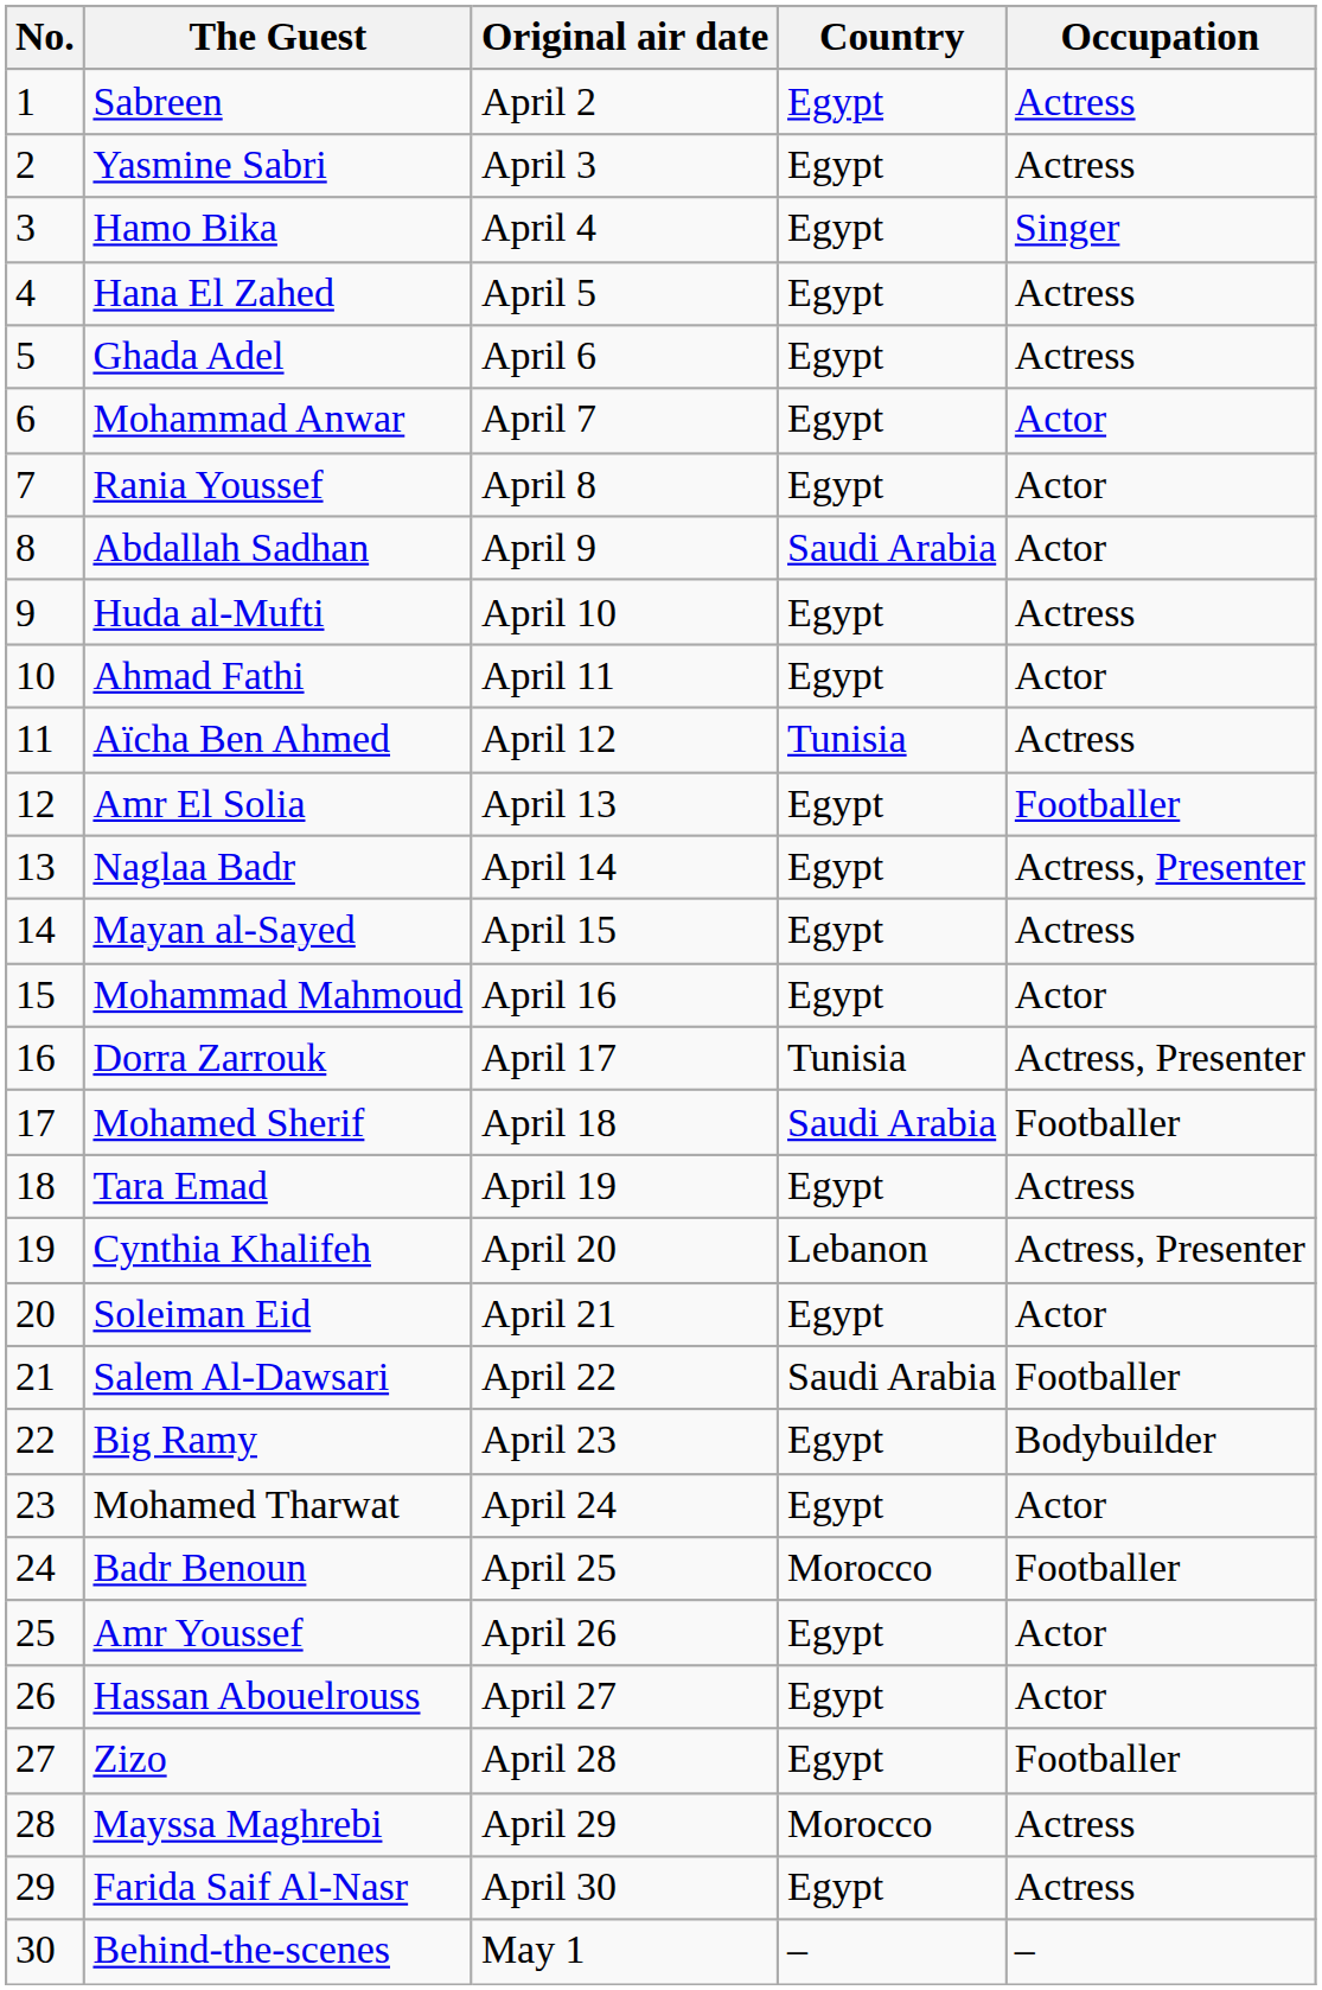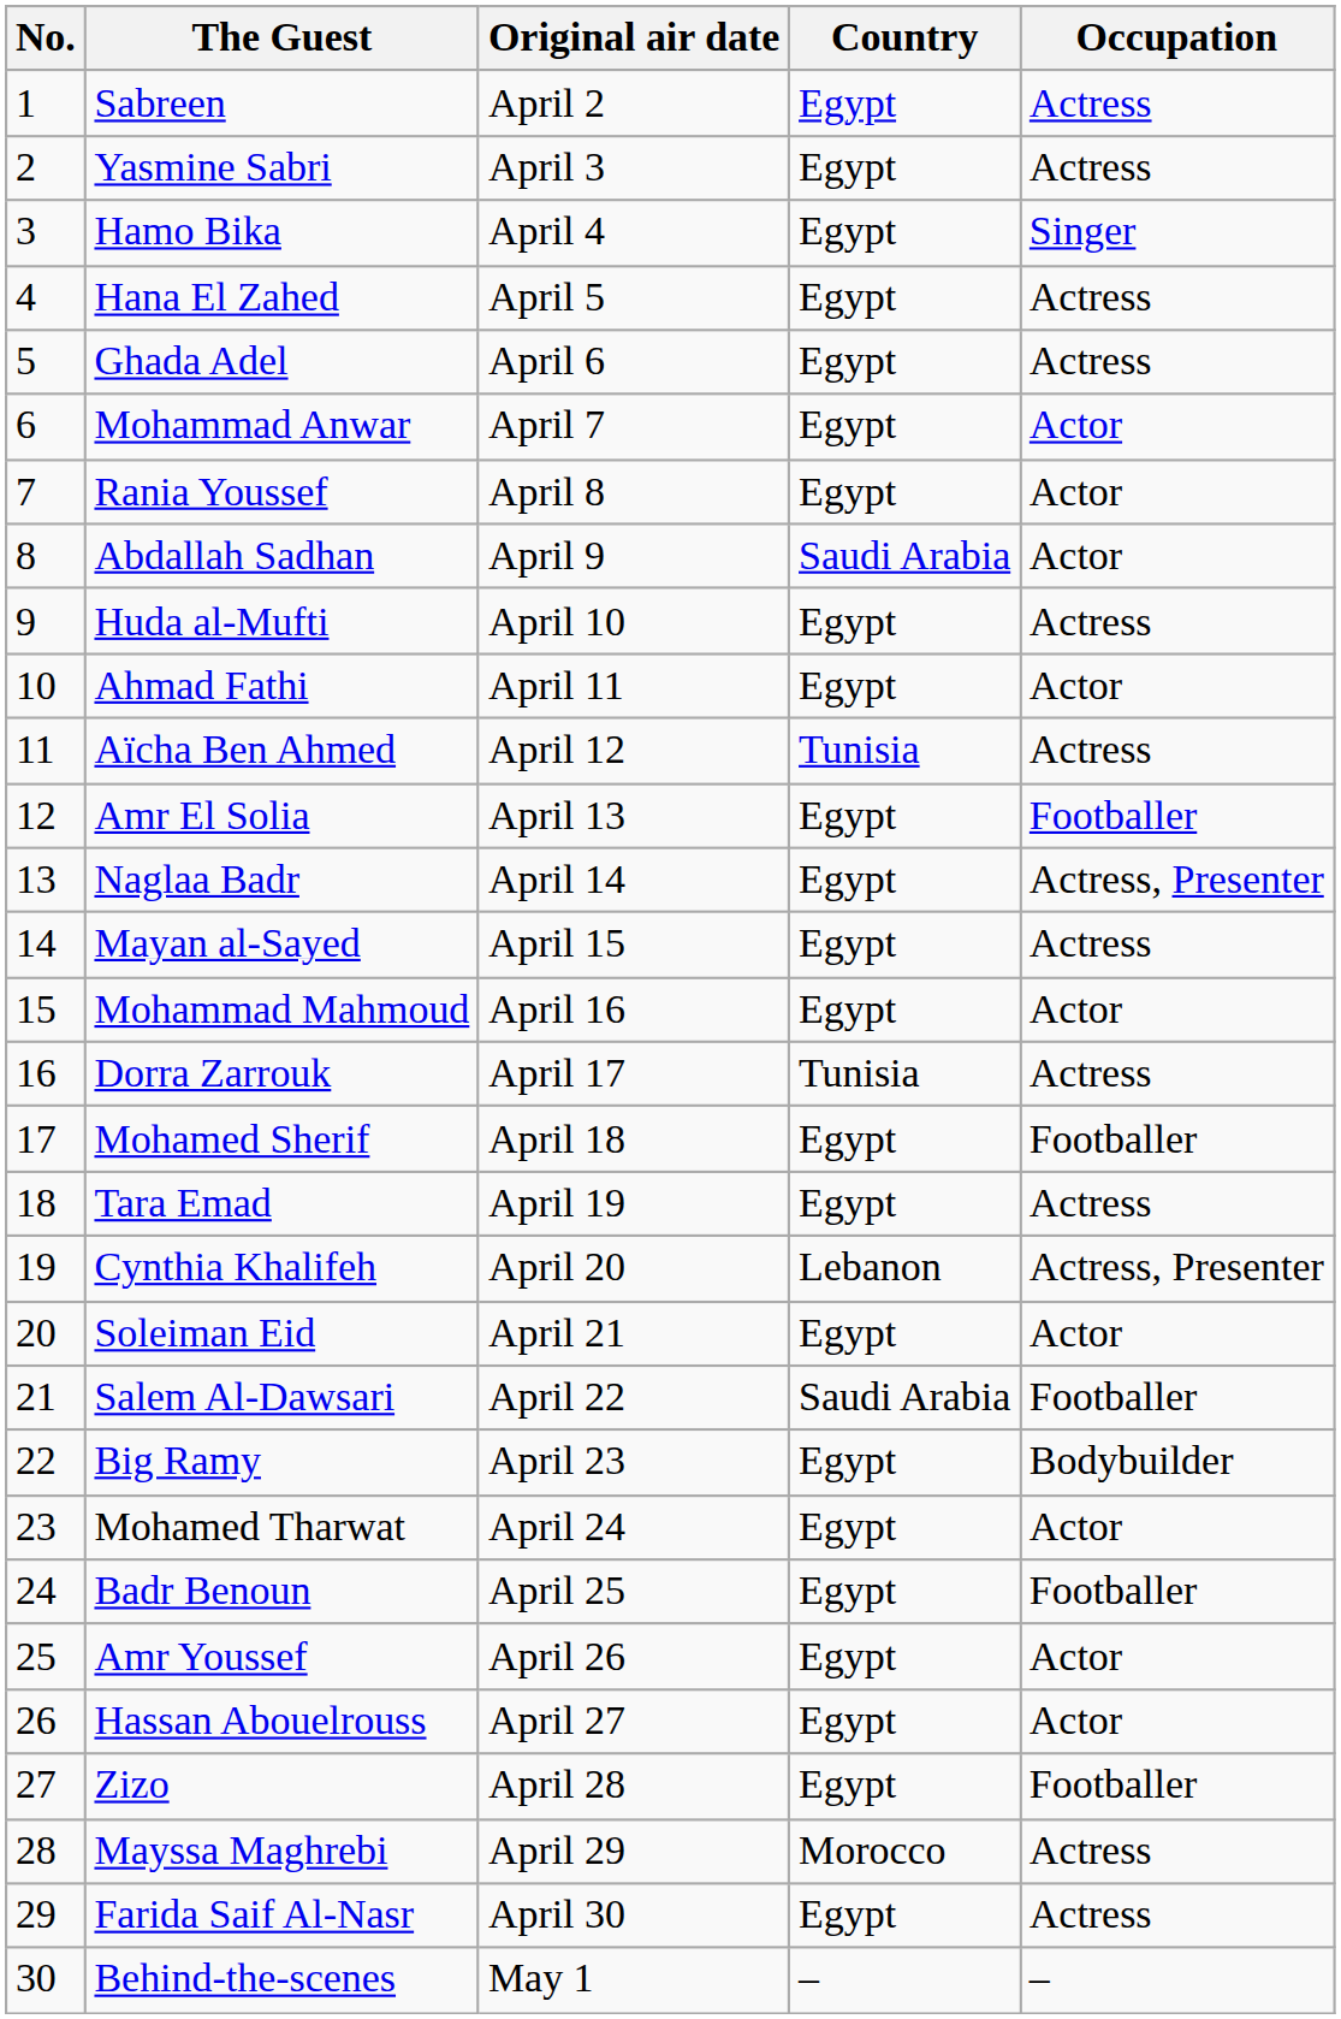 <table class="wikitable sortable">
 <tr>
 <th>No.</th>
 <th>The Guest</th>
 <th>Original air date</th>
 <th>Country</th>
 <th>Occupation</th>
 </tr>
 <tr>
 <td>1</td>
 <td><a href='#'>Sabreen</a></td>
 <td>April 2</td>
 <td> <a href='#'>Egypt</a></td>
 <td><a href='#'>Actress</a></td>
 </tr>
 <tr>
 <td>2</td>
 <td><a href='#'>Yasmine Sabri</a></td>
 <td>April 3</td>
 <td> Egypt</td>
 <td>Actress</td>
 </tr>
 <tr>
 <td>3</td>
 <td><a href='#'>Hamo Bika</a></td>
 <td>April 4</td>
 <td> Egypt</td>
 <td><a href='#'>Singer</a></td>
 </tr>
 <tr>
 <td>4</td>
 <td><a href='#'>Hana El Zahed</a></td>
 <td>April 5</td>
 <td> Egypt</td>
 <td>Actress</td>
 </tr>
 <tr>
 <td>5</td>
 <td><a href='#'>Ghada Adel</a></td>
 <td>April 6</td>
 <td> Egypt</td>
 <td>Actress</td>
 </tr>
 <tr>
 <td>6</td>
 <td><a href='#'>Mohammad Anwar</a></td>
 <td>April 7</td>
 <td> Egypt</td>
 <td><a href='#'>Actor</a></td>
 </tr>
 <tr>
 <td>7</td>
 <td><a href='#'>Rania Youssef</a></td>
 <td>April 8</td>
 <td> Egypt</td>
 <td>Actor</td>
 </tr>
 <tr>
 <td>8</td>
 <td><a href='#'>Abdallah Sadhan</a></td>
 <td>April 9</td>
 <td> <a href='#'>Saudi Arabia</a></td>
 <td>Actor</td>
 </tr>
 <tr>
 <td>9</td>
 <td><a href='#'>Huda al-Mufti</a></td>
 <td>April 10</td>
 <td> Egypt</td>
 <td>Actress</td>
 </tr>
 <tr>
 <td>10</td>
 <td><a href='#'>Ahmad Fathi</a></td>
 <td>April 11</td>
 <td> Egypt</td>
 <td>Actor</td>
 </tr>
 <tr>
 <td>11</td>
 <td><a href='#'>Aïcha Ben Ahmed</a></td>
 <td>April 12</td>
 <td> <a href='#'>Tunisia</a></td>
 <td>Actress</td>
 </tr>
 <tr>
 <td>12</td>
 <td><a href='#'>Amr El Solia</a></td>
 <td>April 13</td>
 <td> Egypt</td>
 <td><a href='#'>Footballer</a></td>
 </tr>
 <tr>
 <td>13</td>
 <td><a href='#'>Naglaa Badr</a></td>
 <td>April 14</td>
 <td> Egypt</td>
 <td>Actress, <a href='#'>Presenter</a></td>
 </tr>
 <tr>
 <td>14</td>
 <td><a href='#'>Mayan al-Sayed</a></td>
 <td>April 15</td>
 <td> Egypt</td>
 <td>Actress</td>
 </tr>
 <tr>
 <td>15</td>
 <td><a href='#'>Mohammad Mahmoud</a></td>
 <td>April 16</td>
 <td> Egypt</td>
 <td>Actor</td>
 </tr>
 <tr>
 <td>16</td>
 <td><a href='#'>Dorra Zarrouk</a></td>
 <td>April 17</td>
 <td> Tunisia</td>
-<td>Actress, Presenter</td>
+<td>Actress</td>
 </tr>
 <tr>
 <td>17</td>
 <td><a href='#'>Mohamed Sherif</a></td>
 <td>April 18</td>
-<td> <a href='#'>Saudi Arabia</a></td>
+<td> Egypt</td>
 <td>Footballer</td>
 </tr>
 <tr>
 <td>18</td>
 <td><a href='#'>Tara Emad</a></td>
 <td>April 19</td>
 <td> Egypt</td>
 <td>Actress</td>
 </tr>
 <tr>
 <td>19</td>
 <td><a href='#'>Cynthia Khalifeh</a></td>
 <td>April 20</td>
 <td> Lebanon</td>
 <td>Actress, Presenter</td>
 </tr>
 <tr>
 <td>20</td>
 <td><a href='#'>Soleiman Eid</a></td>
 <td>April 21</td>
 <td> Egypt</td>
 <td>Actor</td>
 </tr>
 <tr>
 <td>21</td>
 <td><a href='#'>Salem Al-Dawsari</a></td>
 <td>April 22</td>
 <td> Saudi Arabia</td>
 <td>Footballer</td>
 </tr>
 <tr>
 <td>22</td>
 <td><a href='#'>Big Ramy</a></td>
 <td>April 23</td>
 <td> Egypt</td>
 <td>Bodybuilder</td>
 </tr>
 <tr>
 <td>23</td>
 <td>Mohamed Tharwat</td>
 <td>April 24</td>
 <td> Egypt</td>
 <td>Actor</td>
 </tr>
 <tr>
 <td>24</td>
 <td><a href='#'>Badr Benoun</a></td>
 <td>April 25</td>
-<td> Morocco</td>
+<td> Egypt</td>
 <td>Footballer</td>
 </tr>
 <tr>
 <td>25</td>
 <td><a href='#'>Amr Youssef</a></td>
 <td>April 26</td>
 <td> Egypt</td>
 <td>Actor</td>
 </tr>
 <tr>
 <td>26</td>
 <td><a href='#'>Hassan Abouelrouss</a></td>
 <td>April 27</td>
 <td> Egypt</td>
 <td>Actor</td>
 </tr>
 <tr>
 <td>27</td>
 <td><a href='#'>Zizo</a></td>
 <td>April 28</td>
 <td> Egypt</td>
 <td>Footballer</td>
 </tr>
 <tr>
 <td>28</td>
 <td><a href='#'>Mayssa Maghrebi</a></td>
 <td>April 29</td>
 <td> Morocco</td>
 <td>Actress</td>
 </tr>
 <tr>
 <td>29</td>
 <td><a href='#'>Farida Saif Al-Nasr</a></td>
 <td>April 30</td>
 <td> Egypt</td>
 <td>Actress</td>
 </tr>
 <tr>
 <td>30</td>
 <td><a href='#'>Behind-the-scenes</a></td>
 <td>May 1</td>
 <td>–</td>
 <td>–</td>
 </tr>
 </table>
